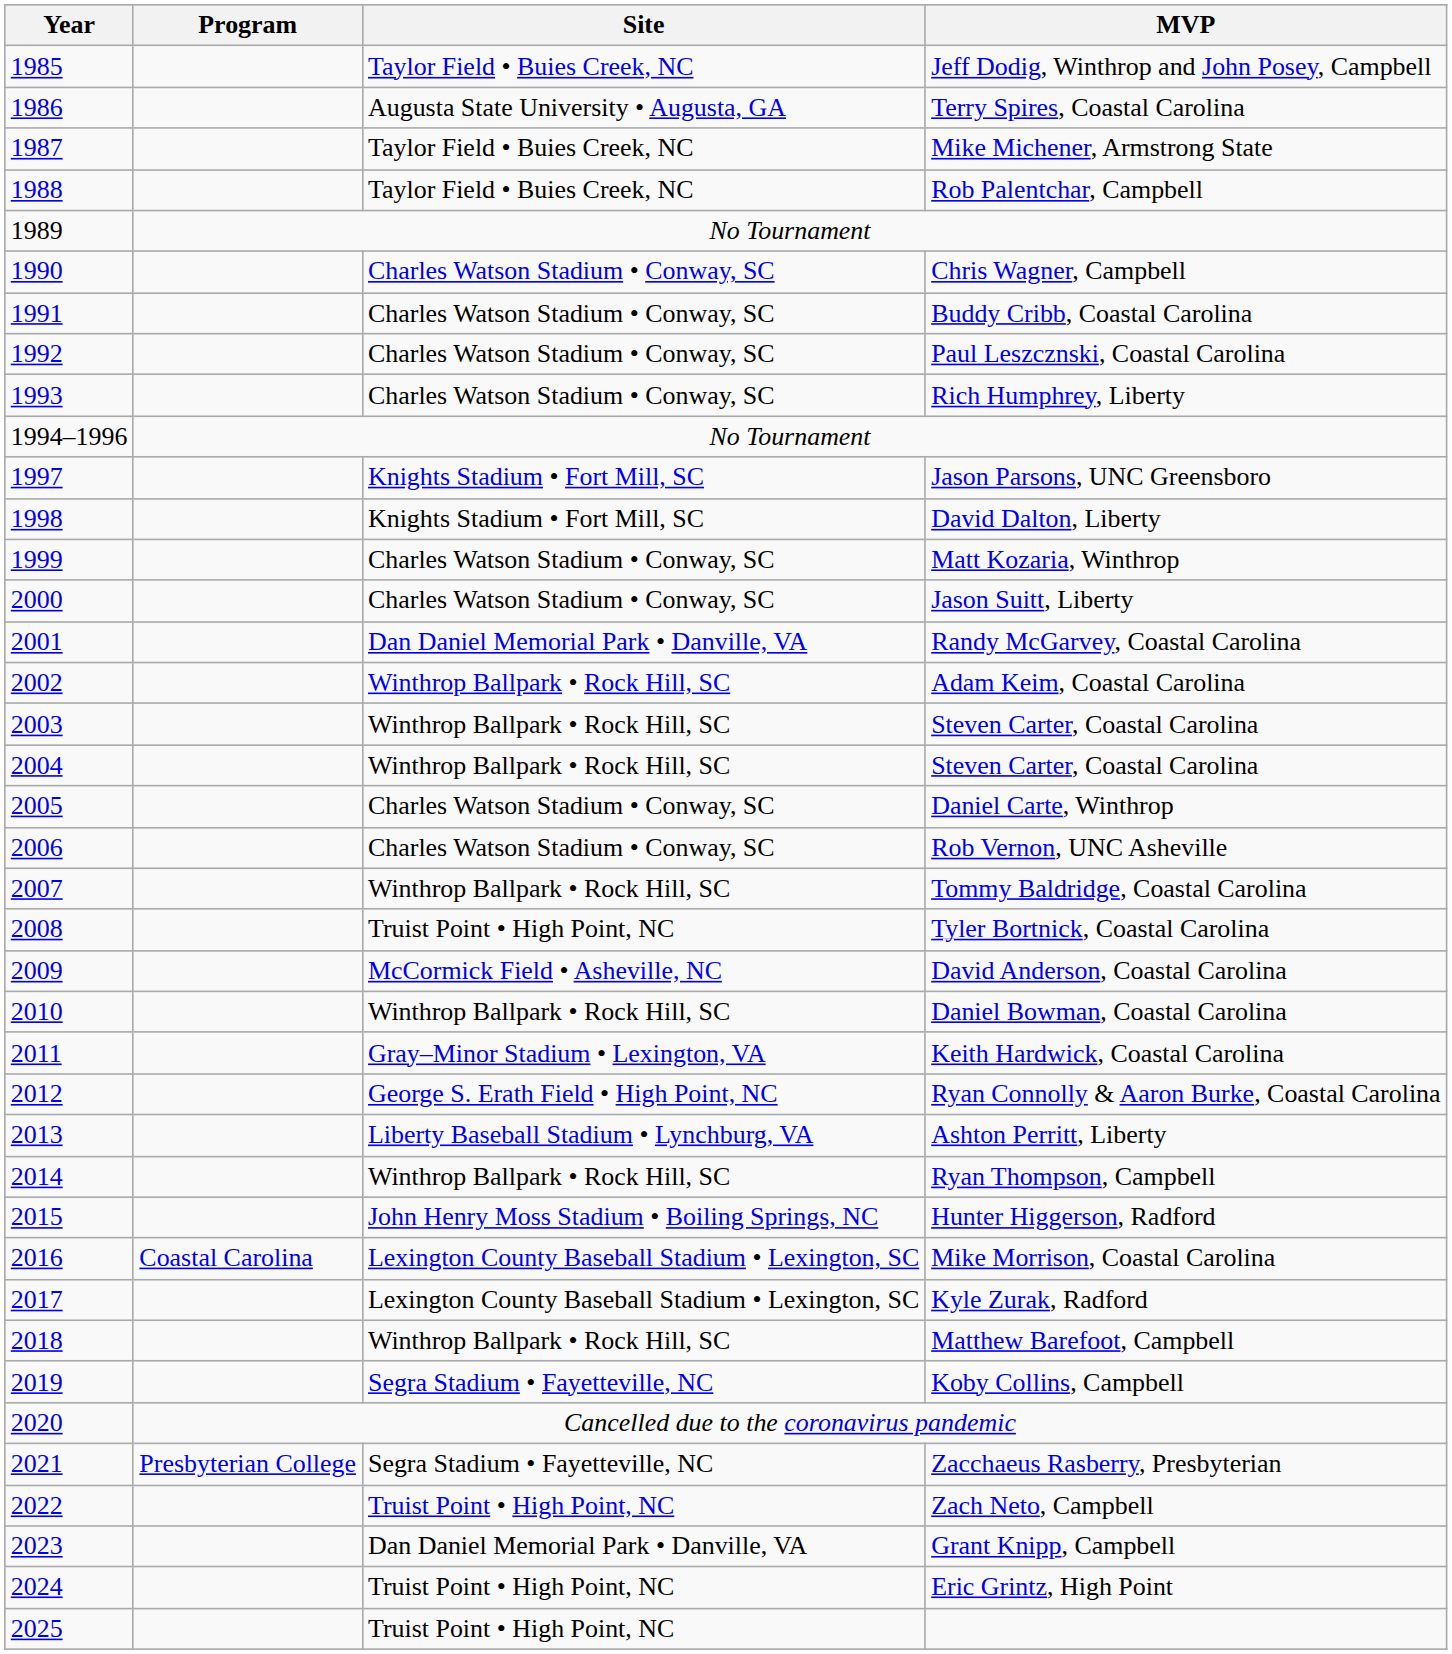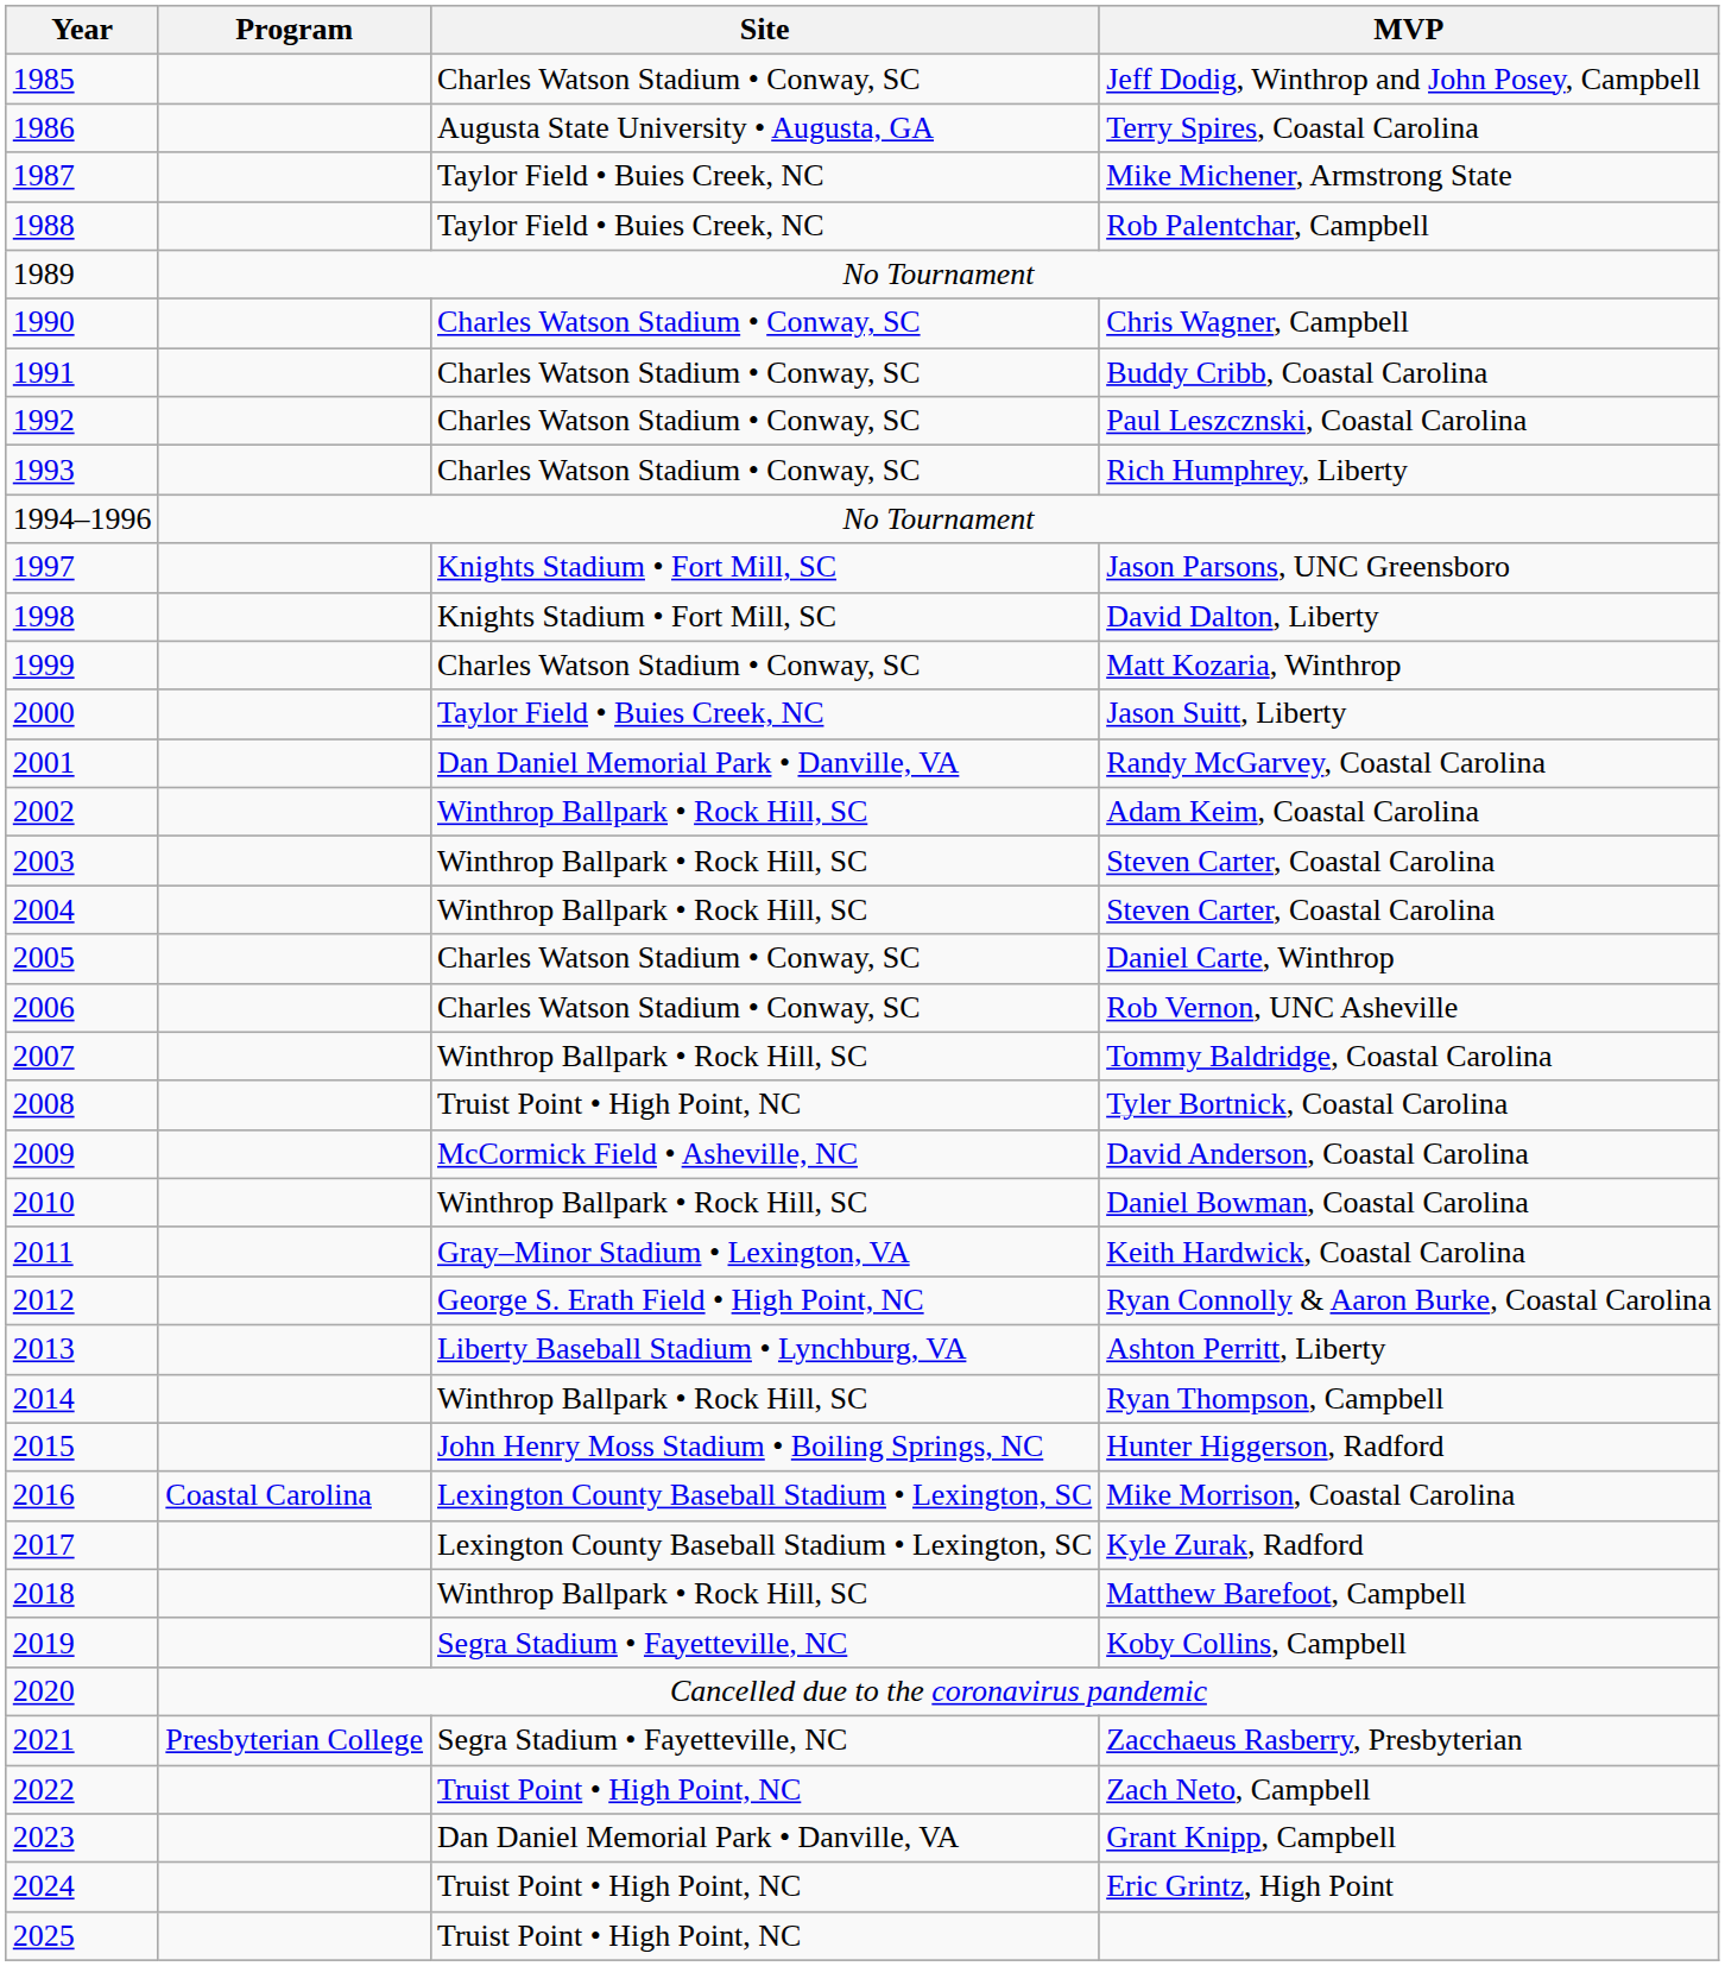 <table class="wikitable">
 <tr>
 <th>Year</th>
 <th>Program</th>
 <th>Site</th>
 <th>MVP</th>
 </tr>
 <tr>
 <td><a href='#'>1985</a></td>
 <td></td>
-<td><a href='#'>Taylor Field</a> • <a href='#'>Buies Creek, NC</a></td>
+<td>Charles Watson Stadium • Conway, SC</td>
 <td><a href='#'>Jeff Dodig</a>, Winthrop and <a href='#'>John Posey</a>, Campbell</td>
 </tr>
 <tr>
 <td><a href='#'>1986</a></td>
 <td></td>
 <td>Augusta State University • <a href='#'>Augusta, GA</a></td>
 <td><a href='#'>Terry Spires</a>, Coastal Carolina</td>
 </tr>
 <tr>
 <td><a href='#'>1987</a></td>
 <td></td>
 <td>Taylor Field • Buies Creek, NC</td>
 <td><a href='#'>Mike Michener</a>, Armstrong State</td>
 </tr>
 <tr>
 <td><a href='#'>1988</a></td>
 <td></td>
 <td>Taylor Field • Buies Creek, NC</td>
 <td><a href='#'>Rob Palentchar</a>, Campbell</td>
 </tr>
 <tr>
 <td>1989</td>
 <td colspan=3 align=center><em>No Tournament</em></td>
 </tr>
 <tr>
 <td><a href='#'>1990</a></td>
 <td></td>
 <td><a href='#'>Charles Watson Stadium</a> • <a href='#'>Conway, SC</a></td>
 <td><a href='#'>Chris Wagner</a>, Campbell</td>
 </tr>
 <tr>
 <td><a href='#'>1991</a></td>
 <td></td>
 <td>Charles Watson Stadium • Conway, SC</td>
 <td><a href='#'>Buddy Cribb</a>, Coastal Carolina</td>
 </tr>
 <tr>
 <td><a href='#'>1992</a></td>
 <td></td>
 <td>Charles Watson Stadium • Conway, SC</td>
 <td><a href='#'>Paul Leszcznski</a>, Coastal Carolina</td>
 </tr>
 <tr>
 <td><a href='#'>1993</a></td>
 <td></td>
 <td>Charles Watson Stadium • Conway, SC</td>
 <td><a href='#'>Rich Humphrey</a>, Liberty</td>
 </tr>
 <tr>
 <td>1994–1996</td>
 <td colspan=3 align=center><em>No Tournament</em></td>
 </tr>
 <tr>
 <td><a href='#'>1997</a></td>
 <td></td>
 <td><a href='#'>Knights Stadium</a> • <a href='#'>Fort Mill, SC</a></td>
 <td><a href='#'>Jason Parsons</a>, UNC Greensboro</td>
 </tr>
 <tr>
 <td><a href='#'>1998</a></td>
 <td></td>
 <td>Knights Stadium • Fort Mill, SC</td>
 <td><a href='#'>David Dalton</a>, Liberty</td>
 </tr>
 <tr>
 <td><a href='#'>1999</a></td>
 <td></td>
 <td>Charles Watson Stadium • Conway, SC</td>
 <td><a href='#'>Matt Kozaria</a>, Winthrop</td>
 </tr>
 <tr>
 <td><a href='#'>2000</a></td>
 <td></td>
-<td>Charles Watson Stadium • Conway, SC</td>
+<td><a href='#'>Taylor Field</a> • <a href='#'>Buies Creek, NC</a></td>
 <td><a href='#'>Jason Suitt</a>, Liberty</td>
 </tr>
 <tr>
 <td><a href='#'>2001</a></td>
 <td></td>
 <td><a href='#'>Dan Daniel Memorial Park</a> • <a href='#'>Danville, VA</a></td>
 <td><a href='#'>Randy McGarvey</a>, Coastal Carolina</td>
 </tr>
 <tr>
 <td><a href='#'>2002</a></td>
 <td></td>
 <td><a href='#'>Winthrop Ballpark</a> • <a href='#'>Rock Hill, SC</a></td>
 <td><a href='#'>Adam Keim</a>, Coastal Carolina</td>
 </tr>
 <tr>
 <td><a href='#'>2003</a></td>
 <td></td>
 <td>Winthrop Ballpark • Rock Hill, SC</td>
 <td><a href='#'>Steven Carter</a>, Coastal Carolina</td>
 </tr>
 <tr>
 <td><a href='#'>2004</a></td>
 <td></td>
 <td>Winthrop Ballpark • Rock Hill, SC</td>
 <td><a href='#'>Steven Carter</a>, Coastal Carolina</td>
 </tr>
 <tr>
 <td><a href='#'>2005</a></td>
 <td></td>
 <td>Charles Watson Stadium • Conway, SC</td>
 <td><a href='#'>Daniel Carte</a>, Winthrop</td>
 </tr>
 <tr>
 <td><a href='#'>2006</a></td>
 <td></td>
 <td>Charles Watson Stadium • Conway, SC</td>
 <td><a href='#'>Rob Vernon</a>, UNC Asheville</td>
 </tr>
 <tr>
 <td><a href='#'>2007</a></td>
 <td></td>
 <td>Winthrop Ballpark • Rock Hill, SC</td>
 <td><a href='#'>Tommy Baldridge</a>, Coastal Carolina</td>
 </tr>
 <tr>
 <td><a href='#'>2008</a></td>
 <td></td>
 <td>Truist Point • High Point, NC</td>
 <td><a href='#'>Tyler Bortnick</a>, Coastal Carolina</td>
 </tr>
 <tr>
 <td><a href='#'>2009</a></td>
 <td></td>
 <td><a href='#'>McCormick Field</a> • <a href='#'>Asheville, NC</a></td>
 <td><a href='#'>David Anderson</a>, Coastal Carolina</td>
 </tr>
 <tr>
 <td><a href='#'>2010</a></td>
 <td></td>
 <td>Winthrop Ballpark • Rock Hill, SC</td>
 <td><a href='#'>Daniel Bowman</a>, Coastal Carolina</td>
 </tr>
 <tr>
 <td><a href='#'>2011</a></td>
 <td></td>
 <td><a href='#'>Gray–Minor Stadium</a> • <a href='#'>Lexington, VA</a></td>
 <td><a href='#'>Keith Hardwick</a>, Coastal Carolina</td>
 </tr>
 <tr>
 <td><a href='#'>2012</a></td>
 <td></td>
 <td><a href='#'>George S. Erath Field</a> • <a href='#'>High Point, NC</a></td>
 <td><a href='#'>Ryan Connolly</a> & <a href='#'>Aaron Burke</a>, Coastal Carolina</td>
 </tr>
 <tr>
 <td><a href='#'>2013</a></td>
 <td></td>
 <td><a href='#'>Liberty Baseball Stadium</a> • <a href='#'>Lynchburg, VA</a></td>
 <td><a href='#'>Ashton Perritt</a>, Liberty</td>
 </tr>
 <tr>
 <td><a href='#'>2014</a></td>
 <td></td>
 <td>Winthrop Ballpark • Rock Hill, SC</td>
 <td><a href='#'>Ryan Thompson</a>, Campbell</td>
 </tr>
 <tr>
 <td><a href='#'>2015</a></td>
 <td></td>
 <td><a href='#'>John Henry Moss Stadium</a> • <a href='#'>Boiling Springs, NC</a></td>
 <td><a href='#'>Hunter Higgerson</a>, Radford</td>
 </tr>
 <tr>
 <td><a href='#'>2016</a></td>
 <td><a href='#'>Coastal Carolina</a></td>
 <td><a href='#'>Lexington County Baseball Stadium</a> • <a href='#'>Lexington, SC</a></td>
 <td><a href='#'>Mike Morrison</a>, Coastal Carolina</td>
 </tr>
 <tr>
 <td><a href='#'>2017</a></td>
 <td></td>
 <td>Lexington County Baseball Stadium • Lexington, SC</td>
 <td><a href='#'>Kyle Zurak</a>, Radford</td>
 </tr>
 <tr>
 <td><a href='#'>2018</a></td>
 <td></td>
 <td>Winthrop Ballpark • Rock Hill, SC</td>
 <td><a href='#'>Matthew Barefoot</a>, Campbell</td>
 </tr>
 <tr>
 <td><a href='#'>2019</a></td>
 <td></td>
 <td><a href='#'>Segra Stadium</a> • <a href='#'>Fayetteville, NC</a></td>
 <td><a href='#'>Koby Collins</a>, Campbell</td>
 </tr>
 <tr>
 <td><a href='#'>2020</a></td>
 <td colspan=3 align=center><em>Cancelled due to the <a href='#'>coronavirus pandemic</a></em></td>
 </tr>
 <tr>
 <td><a href='#'>2021</a></td>
 <td><a href='#'>Presbyterian College</a></td>
 <td>Segra Stadium • Fayetteville, NC</td>
 <td><a href='#'>Zacchaeus Rasberry</a>, Presbyterian</td>
 </tr>
 <tr>
 <td><a href='#'>2022</a></td>
 <td></td>
 <td><a href='#'>Truist Point</a> • <a href='#'>High Point, NC</a></td>
 <td><a href='#'>Zach Neto</a>, Campbell</td>
 </tr>
 <tr>
 <td><a href='#'>2023</a></td>
 <td></td>
 <td>Dan Daniel Memorial Park • Danville, VA</td>
 <td><a href='#'>Grant Knipp</a>, Campbell</td>
 </tr>
 <tr>
 <td><a href='#'>2024</a></td>
 <td></td>
 <td>Truist Point • High Point, NC</td>
 <td><a href='#'>Eric Grintz</a>, High Point</td>
 </tr>
 <tr>
 <td><a href='#'>2025</a></td>
 <td></td>
 <td>Truist Point • High Point, NC</td>
 <td></td>
 </tr>
 </table>
